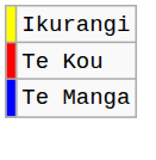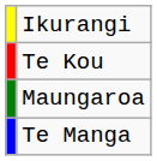 <table class="wikitable">
 <tr>
 <td bgcolor=yellow></td>
 <td>Ikurangi</td>
 </tr>
 <tr>
 <td bgcolor=red></td>
 <td>Te Kou</td>
 </tr>
 <tr>
+<td bgcolor=green></td>
+<td>Maungaroa</td>
+</tr>
+<tr>
 <td bgcolor=blue></td>
 <td>Te Manga</td>
 </tr>
 </table>
